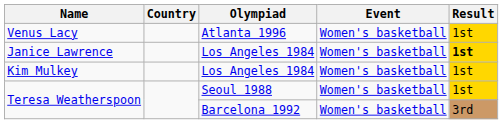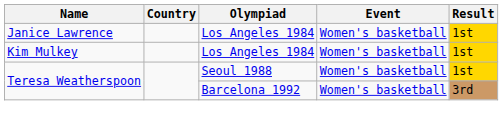 <table class="wikitable sortable">
 <tr>
 <th>Name</th>
 <th>Country</th>
 <th>Olympiad</th>
 <th>Event</th>
 <th>Result</th>
 </tr>
 <tr>
-<td><a href='#'>Venus Lacy</a></td>
-<td></td>
-<td><a href='#'>Atlanta 1996</a></td>
-<td><a href='#'>Women's basketball</a></td>
-<td style="background: gold;">1st</td>
-</tr>
-<tr>
 <td><a href='#'>Janice Lawrence</a></td>
 <td></td>
 <td><a href='#'>Los Angeles 1984</a></td>
 <td><a href='#'>Women's basketball</a></td>
-<td style="background: gold;"><strong>1st</strong></td>
+<td style="background: gold;">1st</td>
 </tr>
 <tr>
 <td><a href='#'>Kim Mulkey</a></td>
 <td></td>
 <td><a href='#'>Los Angeles 1984</a></td>
 <td><a href='#'>Women's basketball</a></td>
 <td style="background: gold;">1st</td>
 </tr>
 <tr>
 <td rowspan="2"><a href='#'>Teresa Weatherspoon</a></td>
 <td rowspan="2"></td>
 <td><a href='#'>Seoul 1988</a></td>
 <td><a href='#'>Women's basketball</a></td>
 <td style="background: gold;">1st</td>
 </tr>
 <tr>
 <td><a href='#'>Barcelona 1992</a></td>
 <td><a href='#'>Women's basketball</a></td>
 <td style="background: #cc9966;">3rd</td>
 </tr>
 </table>
